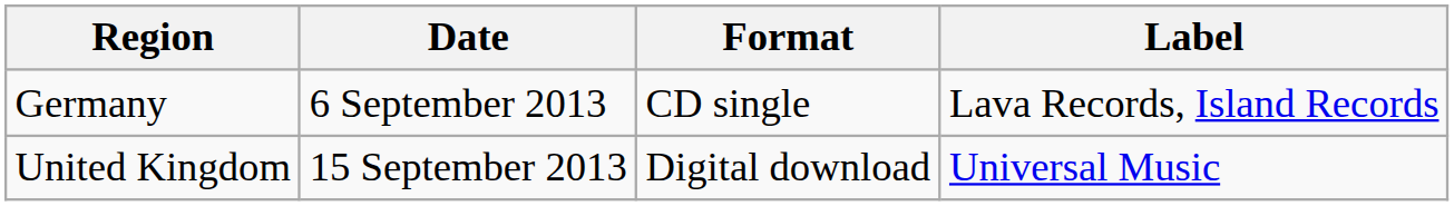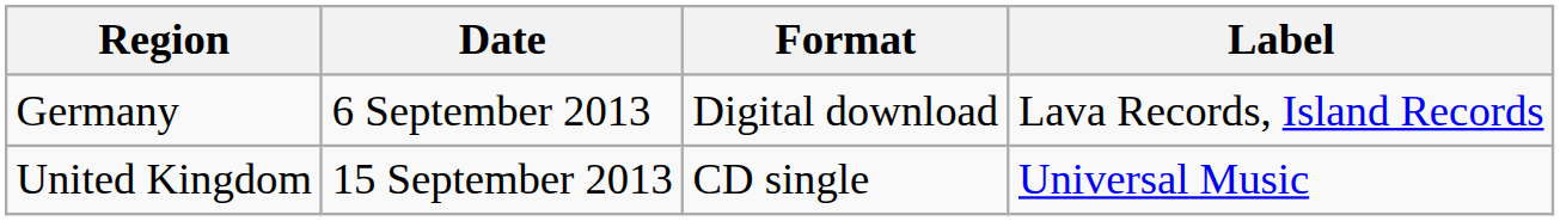 <table class="wikitable plainrowheaders">
 <tr>
 <th scope="col">Region</th>
 <th scope="col">Date</th>
 <th scope="col">Format</th>
 <th scope="col">Label</th>
 </tr>
 <tr>
 <td>Germany</td>
 <td>6 September 2013</td>
-<td>CD single</td>
+<td>Digital download</td>
 <td>Lava Records, <a href='#'>Island Records</a></td>
 </tr>
 <tr>
 <td>United Kingdom</td>
 <td>15 September 2013</td>
-<td>Digital download</td>
+<td>CD single</td>
 <td><a href='#'>Universal Music</a></td>
 </tr>
 </table>
